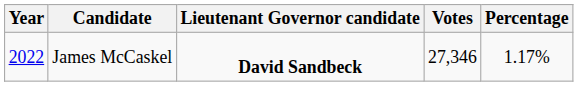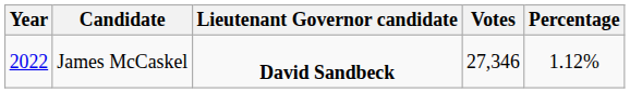 <table class="wikitable" style="text-align:center;">
 <tr>
 <th>Year</th>
 <th>Candidate</th>
 <th>Lieutenant Governor candidate</th>
 <th>Votes</th>
 <th>Percentage</th>
 </tr>
 <tr>
 <td><a href='#'>2022</a></td>
 <td>James McCaskel</td>
 <td><br><strong>David Sandbeck</strong></td>
 <td>27,346</td>
-<td>1.17%</td>
+<td>1.12%</td>
 </tr>
 </table>
